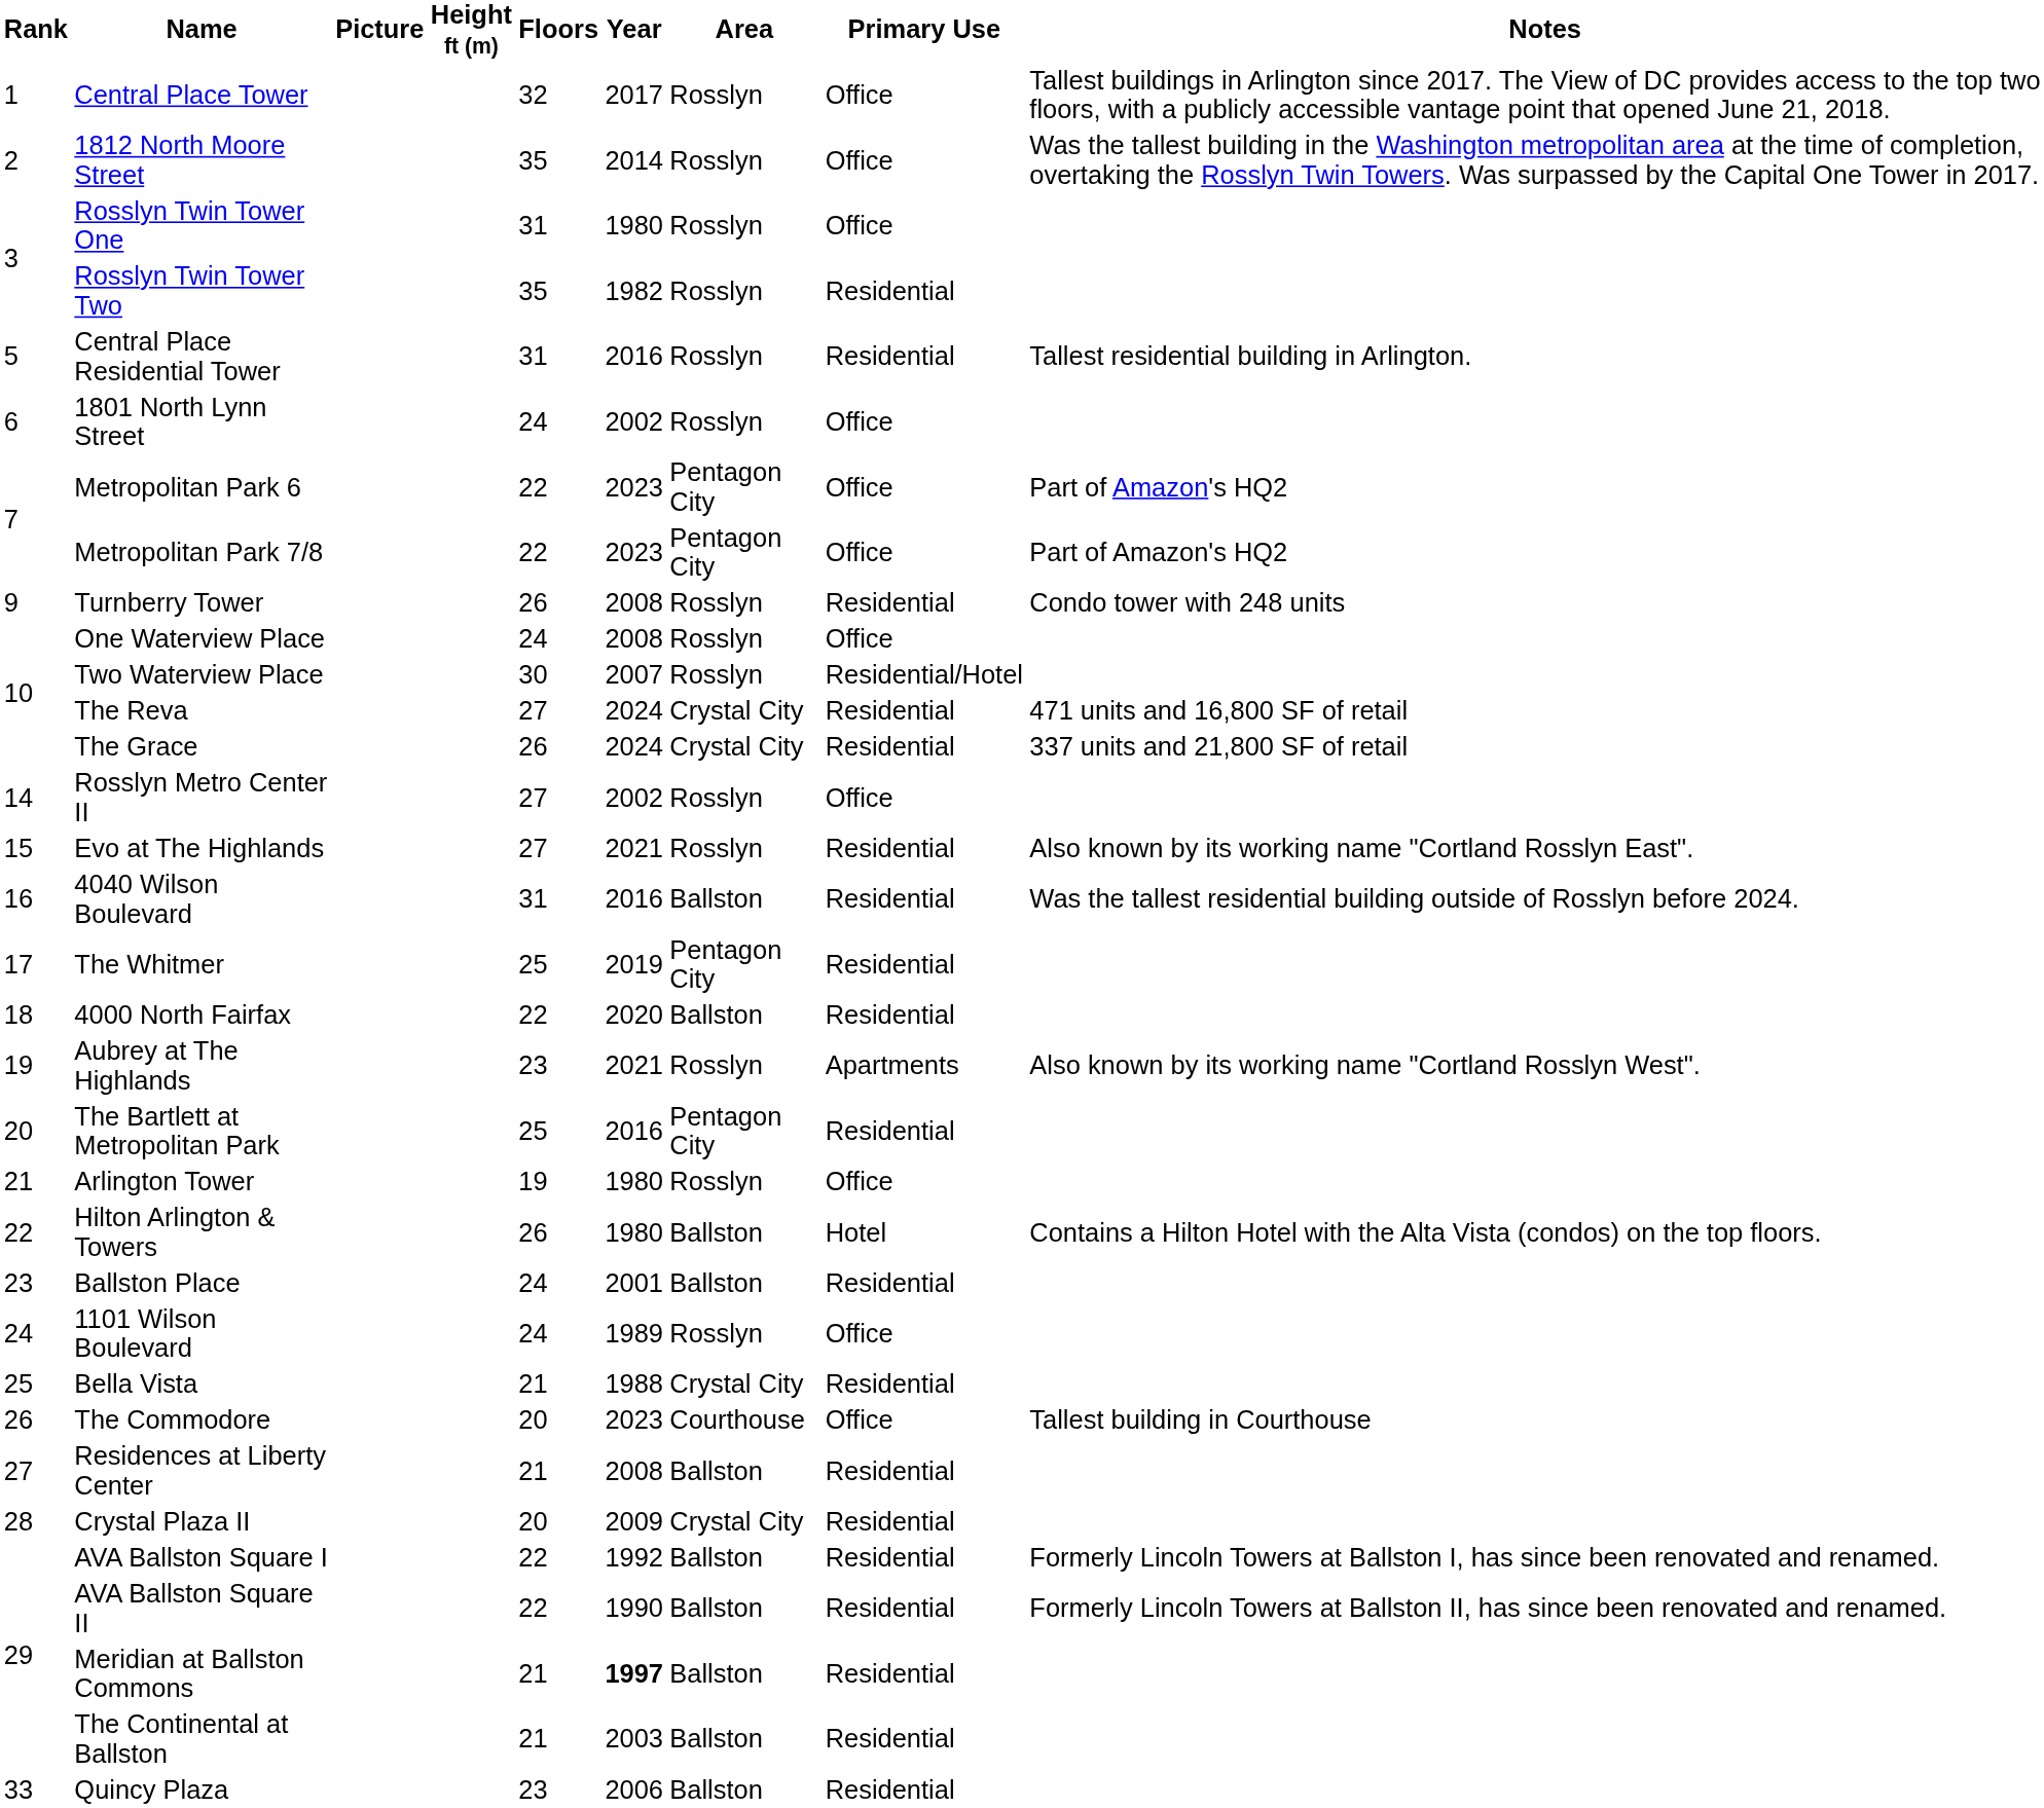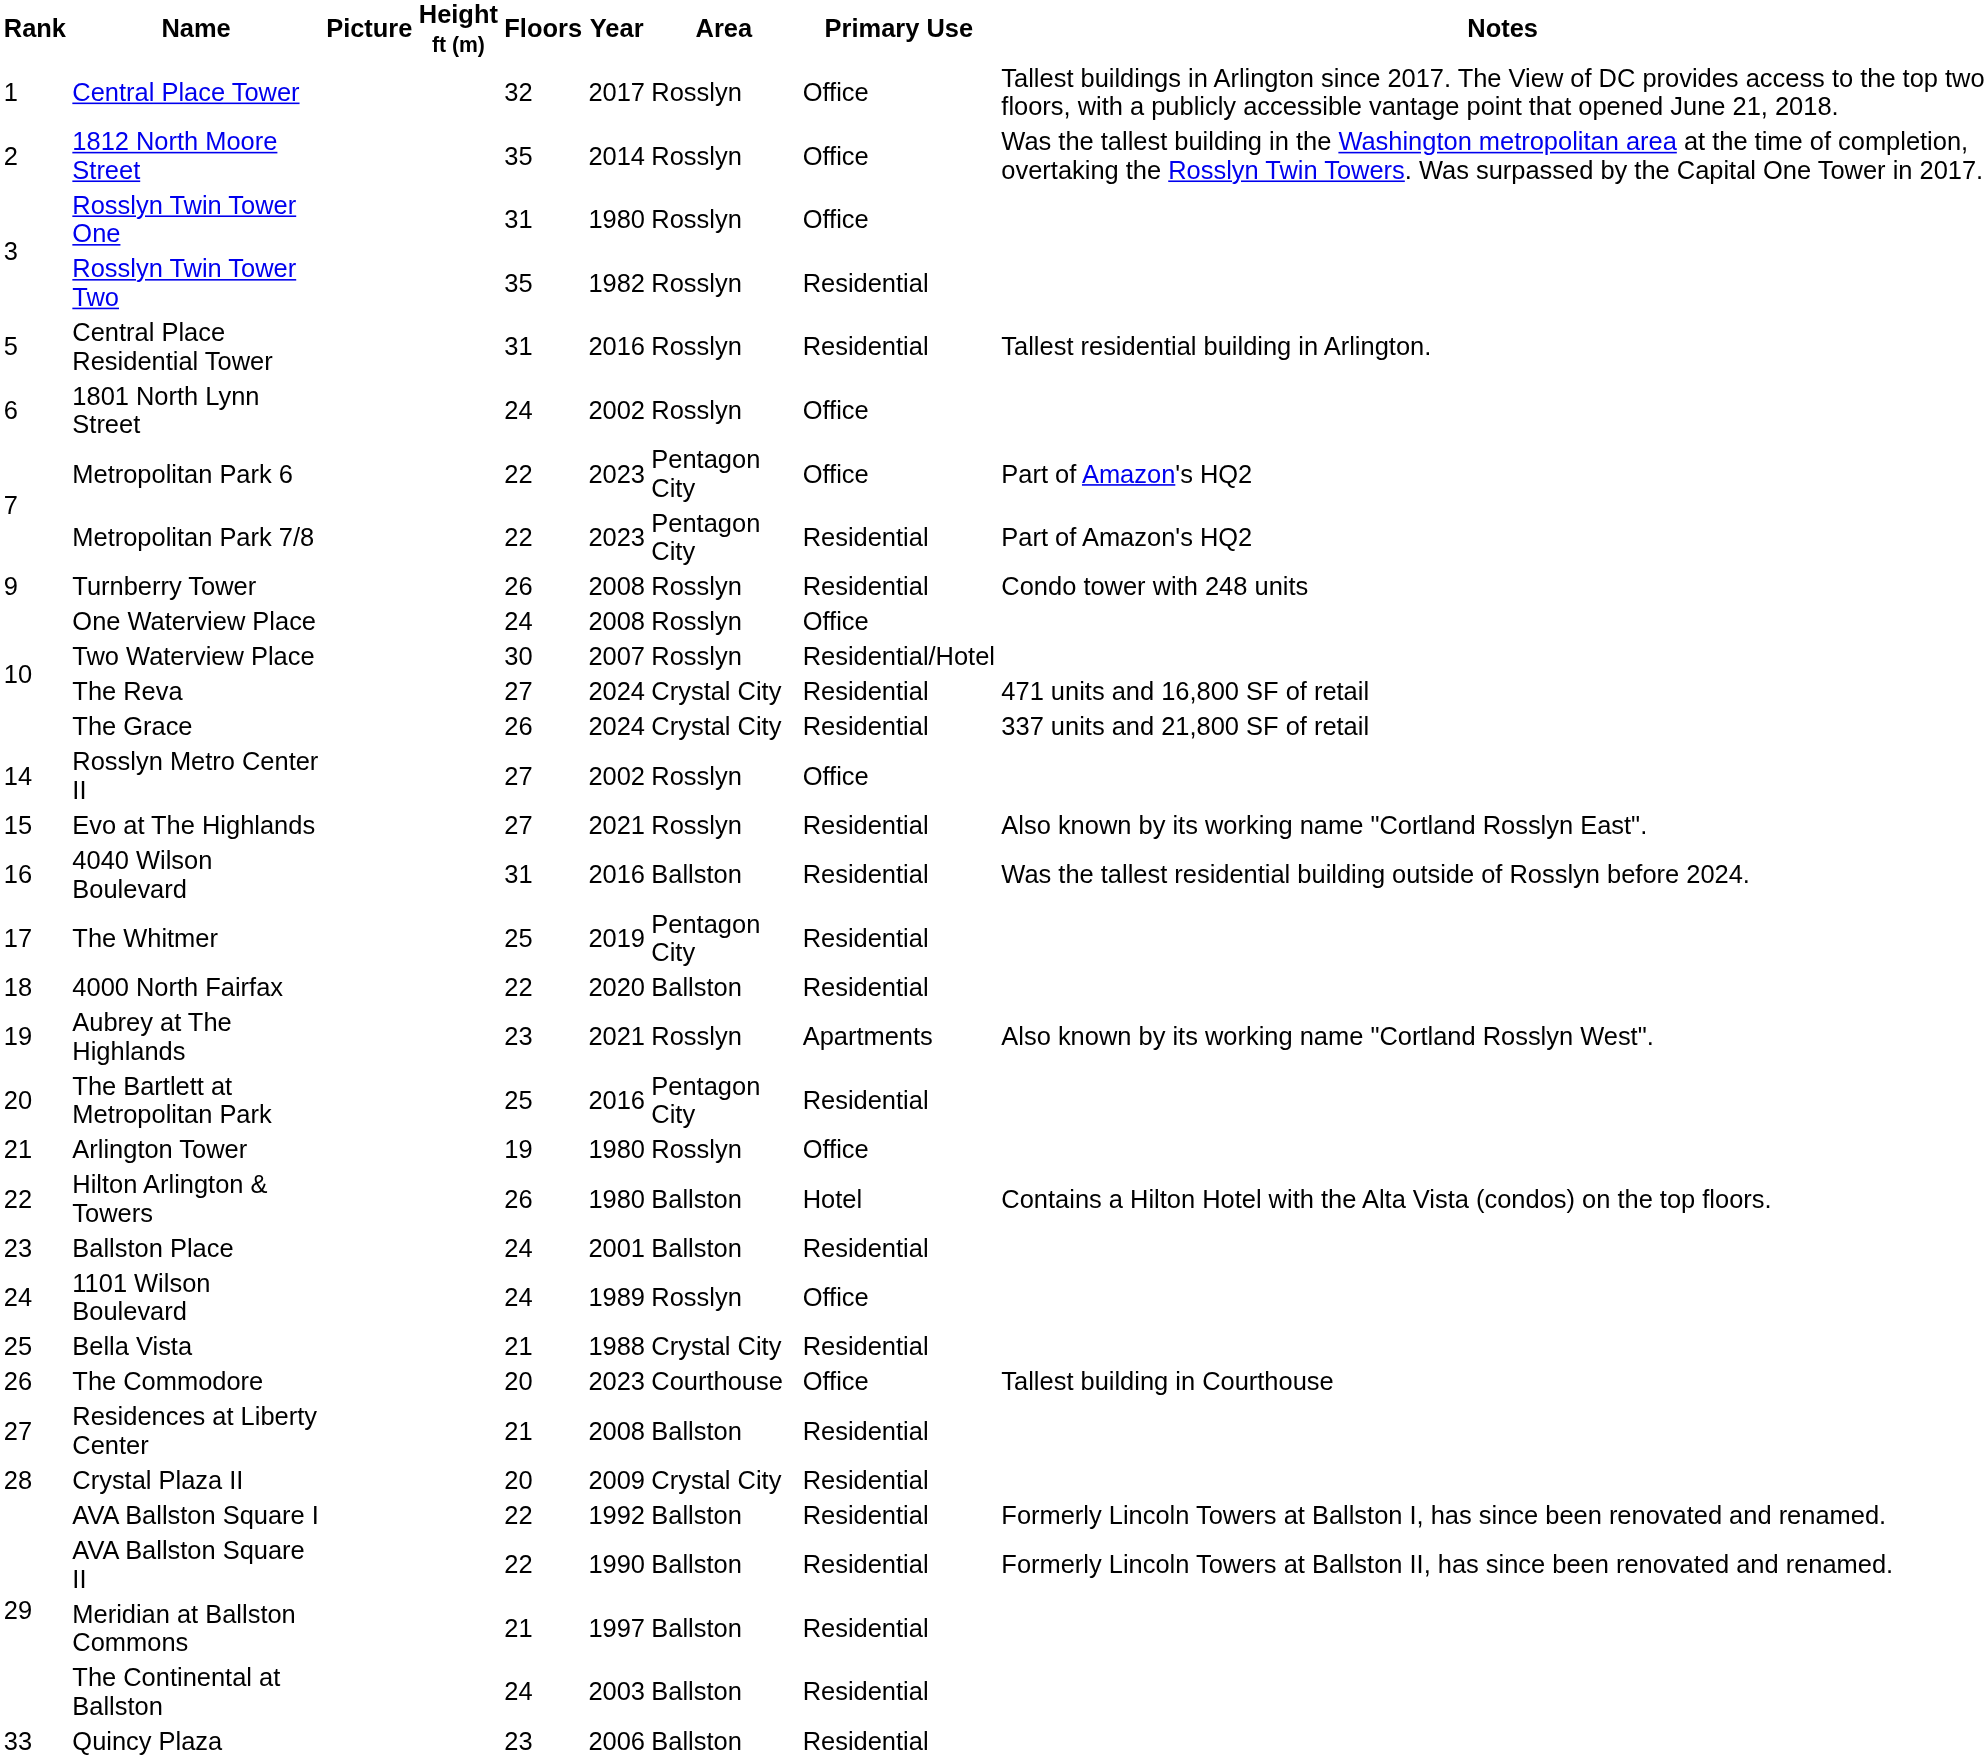 <table class>
 <tr>
 <th>Rank</th>
 <th>Name</th>
 <th class="unsortable">Picture</th>
 <th scope="col" style="width: 47px;">Height<br><small>ft (m)</small></th>
 <th>Floors</th>
 <th>Year</th>
 <th>Area</th>
 <th>Primary Use</th>
 <th class="unsortable">Notes</th>
 </tr>
 <tr>
 <td>1</td>
 <td><a href='#'>Central Place Tower</a></td>
 <td></td>
 <td></td>
 <td>32</td>
 <td>2017</td>
 <td>Rosslyn</td>
 <td>Office</td>
 <td>Tallest buildings in Arlington since 2017. The View of DC provides access to the top two floors, with a publicly accessible vantage point that opened June 21, 2018.</td>
 </tr>
 <tr>
 <td>2</td>
 <td><a href='#'>1812 North Moore Street</a></td>
 <td></td>
 <td></td>
 <td>35</td>
 <td>2014</td>
 <td>Rosslyn</td>
 <td>Office</td>
 <td>Was the tallest building in the <a href='#'>Washington metropolitan area</a> at the time of completion, overtaking the <a href='#'>Rosslyn Twin Towers</a>. Was surpassed by the Capital One Tower in 2017.</td>
 </tr>
 <tr>
 <td rowspan=2>3</td>
 <td><a href='#'>Rosslyn Twin Tower One</a></td>
 <td></td>
 <td></td>
 <td>31</td>
 <td>1980</td>
 <td>Rosslyn</td>
 <td>Office</td>
 <td></td>
 </tr>
 <tr>
 <td><a href='#'>Rosslyn Twin Tower Two</a></td>
 <td></td>
 <td></td>
 <td>35</td>
 <td>1982</td>
 <td>Rosslyn</td>
 <td>Residential</td>
 <td></td>
 </tr>
 <tr>
 <td>5</td>
 <td>Central Place Residential Tower</td>
 <td></td>
 <td></td>
 <td>31</td>
 <td>2016</td>
 <td>Rosslyn</td>
 <td>Residential</td>
 <td>Tallest residential building in Arlington. </td>
 </tr>
 <tr>
 <td>6</td>
 <td>1801 North Lynn Street</td>
 <td></td>
 <td></td>
 <td>24</td>
 <td>2002</td>
 <td>Rosslyn</td>
 <td>Office</td>
 <td></td>
 </tr>
 <tr>
 <td rowspan=2>7</td>
 <td>Metropolitan Park 6</td>
 <td></td>
 <td></td>
 <td>22</td>
 <td>2023</td>
 <td>Pentagon City</td>
 <td>Office</td>
 <td>Part of <a href='#'>Amazon</a>'s HQ2</td>
 </tr>
 <tr>
 <td>Metropolitan Park 7/8</td>
 <td></td>
 <td></td>
 <td>22</td>
 <td>2023</td>
 <td>Pentagon City</td>
-<td>Office</td>
+<td>Residential</td>
 <td>Part of Amazon's HQ2</td>
 </tr>
 <tr>
 <td>9</td>
 <td>Turnberry Tower</td>
 <td></td>
 <td></td>
 <td>26</td>
 <td>2008</td>
 <td>Rosslyn</td>
 <td>Residential</td>
 <td>Condo tower with 248 units</td>
 </tr>
 <tr>
 <td rowspan=4>10</td>
 <td>One Waterview Place</td>
 <td></td>
 <td></td>
 <td>24</td>
 <td>2008</td>
 <td>Rosslyn</td>
 <td>Office</td>
 <td></td>
 </tr>
 <tr>
 <td>Two Waterview Place</td>
 <td></td>
 <td></td>
 <td>30</td>
 <td>2007</td>
 <td>Rosslyn</td>
 <td>Residential/Hotel</td>
 <td></td>
 </tr>
 <tr>
 <td>The Reva</td>
 <td></td>
 <td></td>
 <td>27</td>
 <td>2024</td>
 <td>Crystal City</td>
 <td>Residential</td>
 <td>471 units and 16,800 SF of retail</td>
 </tr>
 <tr>
 <td>The Grace</td>
 <td></td>
 <td></td>
 <td>26</td>
 <td>2024</td>
 <td>Crystal City</td>
 <td>Residential</td>
 <td>337 units and 21,800 SF of retail</td>
 </tr>
 <tr>
 <td>14</td>
 <td>Rosslyn Metro Center II</td>
 <td></td>
 <td></td>
 <td>27</td>
 <td>2002</td>
 <td>Rosslyn</td>
 <td>Office</td>
 <td></td>
 </tr>
 <tr>
 <td>15</td>
 <td>Evo at The Highlands</td>
 <td></td>
 <td></td>
 <td>27</td>
 <td>2021</td>
 <td>Rosslyn</td>
 <td>Residential</td>
 <td>Also known by its working name "Cortland Rosslyn East".</td>
 </tr>
 <tr>
 <td>16</td>
 <td>4040 Wilson Boulevard</td>
 <td></td>
 <td></td>
 <td>31</td>
 <td>2016</td>
 <td>Ballston</td>
 <td>Residential</td>
 <td>Was the tallest residential building outside of Rosslyn before 2024.</td>
 </tr>
 <tr>
 <td>17</td>
 <td>The Whitmer</td>
 <td></td>
 <td></td>
 <td>25</td>
 <td>2019</td>
 <td>Pentagon City</td>
 <td>Residential</td>
 <td></td>
 </tr>
 <tr>
 <td>18</td>
 <td>4000 North Fairfax</td>
 <td></td>
 <td></td>
 <td>22</td>
 <td>2020</td>
 <td>Ballston</td>
 <td>Residential</td>
 <td></td>
 </tr>
 <tr>
 <td>19</td>
 <td>Aubrey at The Highlands</td>
 <td></td>
 <td></td>
 <td>23</td>
 <td>2021</td>
 <td>Rosslyn</td>
 <td>Apartments</td>
 <td>Also known by its working name "Cortland Rosslyn West".</td>
 </tr>
 <tr>
 <td>20</td>
 <td>The Bartlett at Metropolitan Park</td>
 <td></td>
 <td></td>
 <td>25</td>
 <td>2016</td>
 <td>Pentagon City</td>
 <td>Residential</td>
 <td></td>
 </tr>
 <tr>
 <td>21</td>
 <td>Arlington Tower</td>
 <td></td>
 <td></td>
 <td>19</td>
 <td>1980</td>
 <td>Rosslyn</td>
 <td>Office</td>
 <td></td>
 </tr>
 <tr>
 <td>22</td>
 <td>Hilton Arlington & Towers</td>
 <td></td>
 <td></td>
 <td>26</td>
 <td>1980</td>
 <td>Ballston</td>
 <td>Hotel</td>
 <td>Contains a Hilton Hotel with the Alta Vista (condos) on the top floors.</td>
 </tr>
 <tr>
 <td>23</td>
 <td>Ballston Place</td>
 <td></td>
 <td></td>
 <td>24</td>
 <td>2001</td>
 <td>Ballston</td>
 <td>Residential</td>
 <td></td>
 </tr>
 <tr>
 <td>24</td>
 <td>1101 Wilson Boulevard</td>
 <td></td>
 <td></td>
 <td>24</td>
 <td>1989</td>
 <td>Rosslyn</td>
 <td>Office</td>
 <td></td>
 </tr>
 <tr>
 <td>25</td>
 <td>Bella Vista</td>
 <td></td>
 <td></td>
 <td>21</td>
 <td>1988</td>
 <td>Crystal City</td>
 <td>Residential</td>
 <td></td>
 </tr>
 <tr>
 <td>26</td>
 <td>The Commodore</td>
 <td></td>
 <td></td>
 <td>20</td>
 <td>2023</td>
 <td>Courthouse</td>
 <td>Office</td>
 <td>Tallest building in Courthouse</td>
 </tr>
 <tr>
 <td>27</td>
 <td>Residences at Liberty Center</td>
 <td></td>
 <td></td>
 <td>21</td>
 <td>2008</td>
 <td>Ballston</td>
 <td>Residential</td>
 <td></td>
 </tr>
 <tr>
 <td>28</td>
 <td>Crystal Plaza II</td>
 <td></td>
 <td></td>
 <td>20</td>
 <td>2009</td>
 <td>Crystal City</td>
 <td>Residential</td>
 <td></td>
 </tr>
 <tr>
 <td rowspan=4>29</td>
 <td>AVA Ballston Square I</td>
 <td></td>
 <td></td>
 <td>22</td>
 <td>1992</td>
 <td>Ballston</td>
 <td>Residential</td>
 <td>Formerly Lincoln Towers at Ballston I, has since been renovated and renamed.</td>
 </tr>
 <tr>
 <td>AVA Ballston Square II</td>
 <td></td>
 <td></td>
 <td>22</td>
 <td>1990</td>
 <td>Ballston</td>
 <td>Residential</td>
 <td>Formerly Lincoln Towers at Ballston II, has since been renovated and renamed.</td>
 </tr>
 <tr>
 <td>Meridian at Ballston Commons</td>
 <td></td>
 <td></td>
 <td>21</td>
-<td><strong>1997</strong></td>
+<td>1997</td>
 <td>Ballston</td>
 <td>Residential</td>
 <td></td>
 </tr>
 <tr>
 <td>The Continental at Ballston</td>
 <td></td>
 <td></td>
-<td>21</td>
+<td>24</td>
 <td>2003</td>
 <td>Ballston</td>
 <td>Residential</td>
 <td></td>
 </tr>
 <tr>
 <td>33</td>
 <td>Quincy Plaza</td>
 <td></td>
 <td></td>
 <td>23</td>
 <td>2006</td>
 <td>Ballston</td>
 <td>Residential</td>
 <td></td>
 </tr>
 <tr>
 </tr>
 </table>
